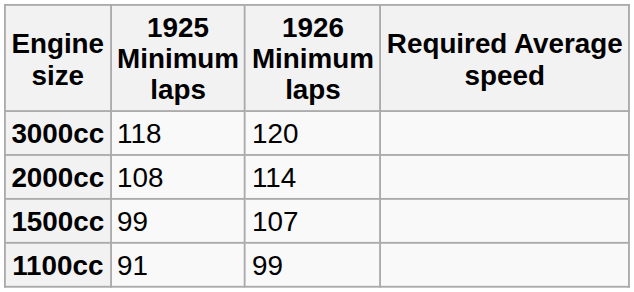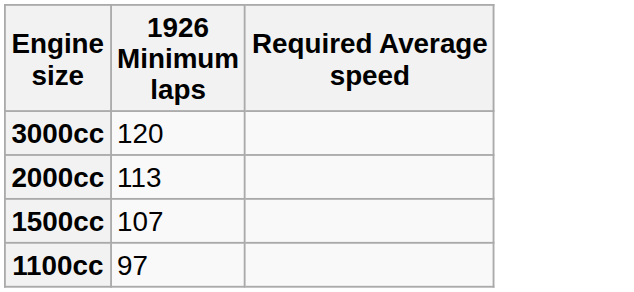 <table class="wikitable" style="font-size: 95%">
 <tr>
 <th>Engine<br> size</th>
-<th>1925<br>Minimum<br> laps</th>
 <th>1926<br>Minimum<br> laps</th>
 <th>Required Average<br> speed</th>
 </tr>
 <tr>
 <th>3000cc</th>
-<td>118</td>
 <td>120</td>
 <td></td>
 </tr>
 <tr>
 <th>2000cc</th>
-<td>108</td>
-<td>114</td>
+<td>113</td>
 <td></td>
 </tr>
 <tr>
 <th>1500cc</th>
-<td>99</td>
 <td>107</td>
 <td></td>
 </tr>
 <tr>
 <th>1100cc</th>
-<td>91</td>
-<td>99</td>
+<td>97</td>
 <td></td>
 </tr>
 </table>
